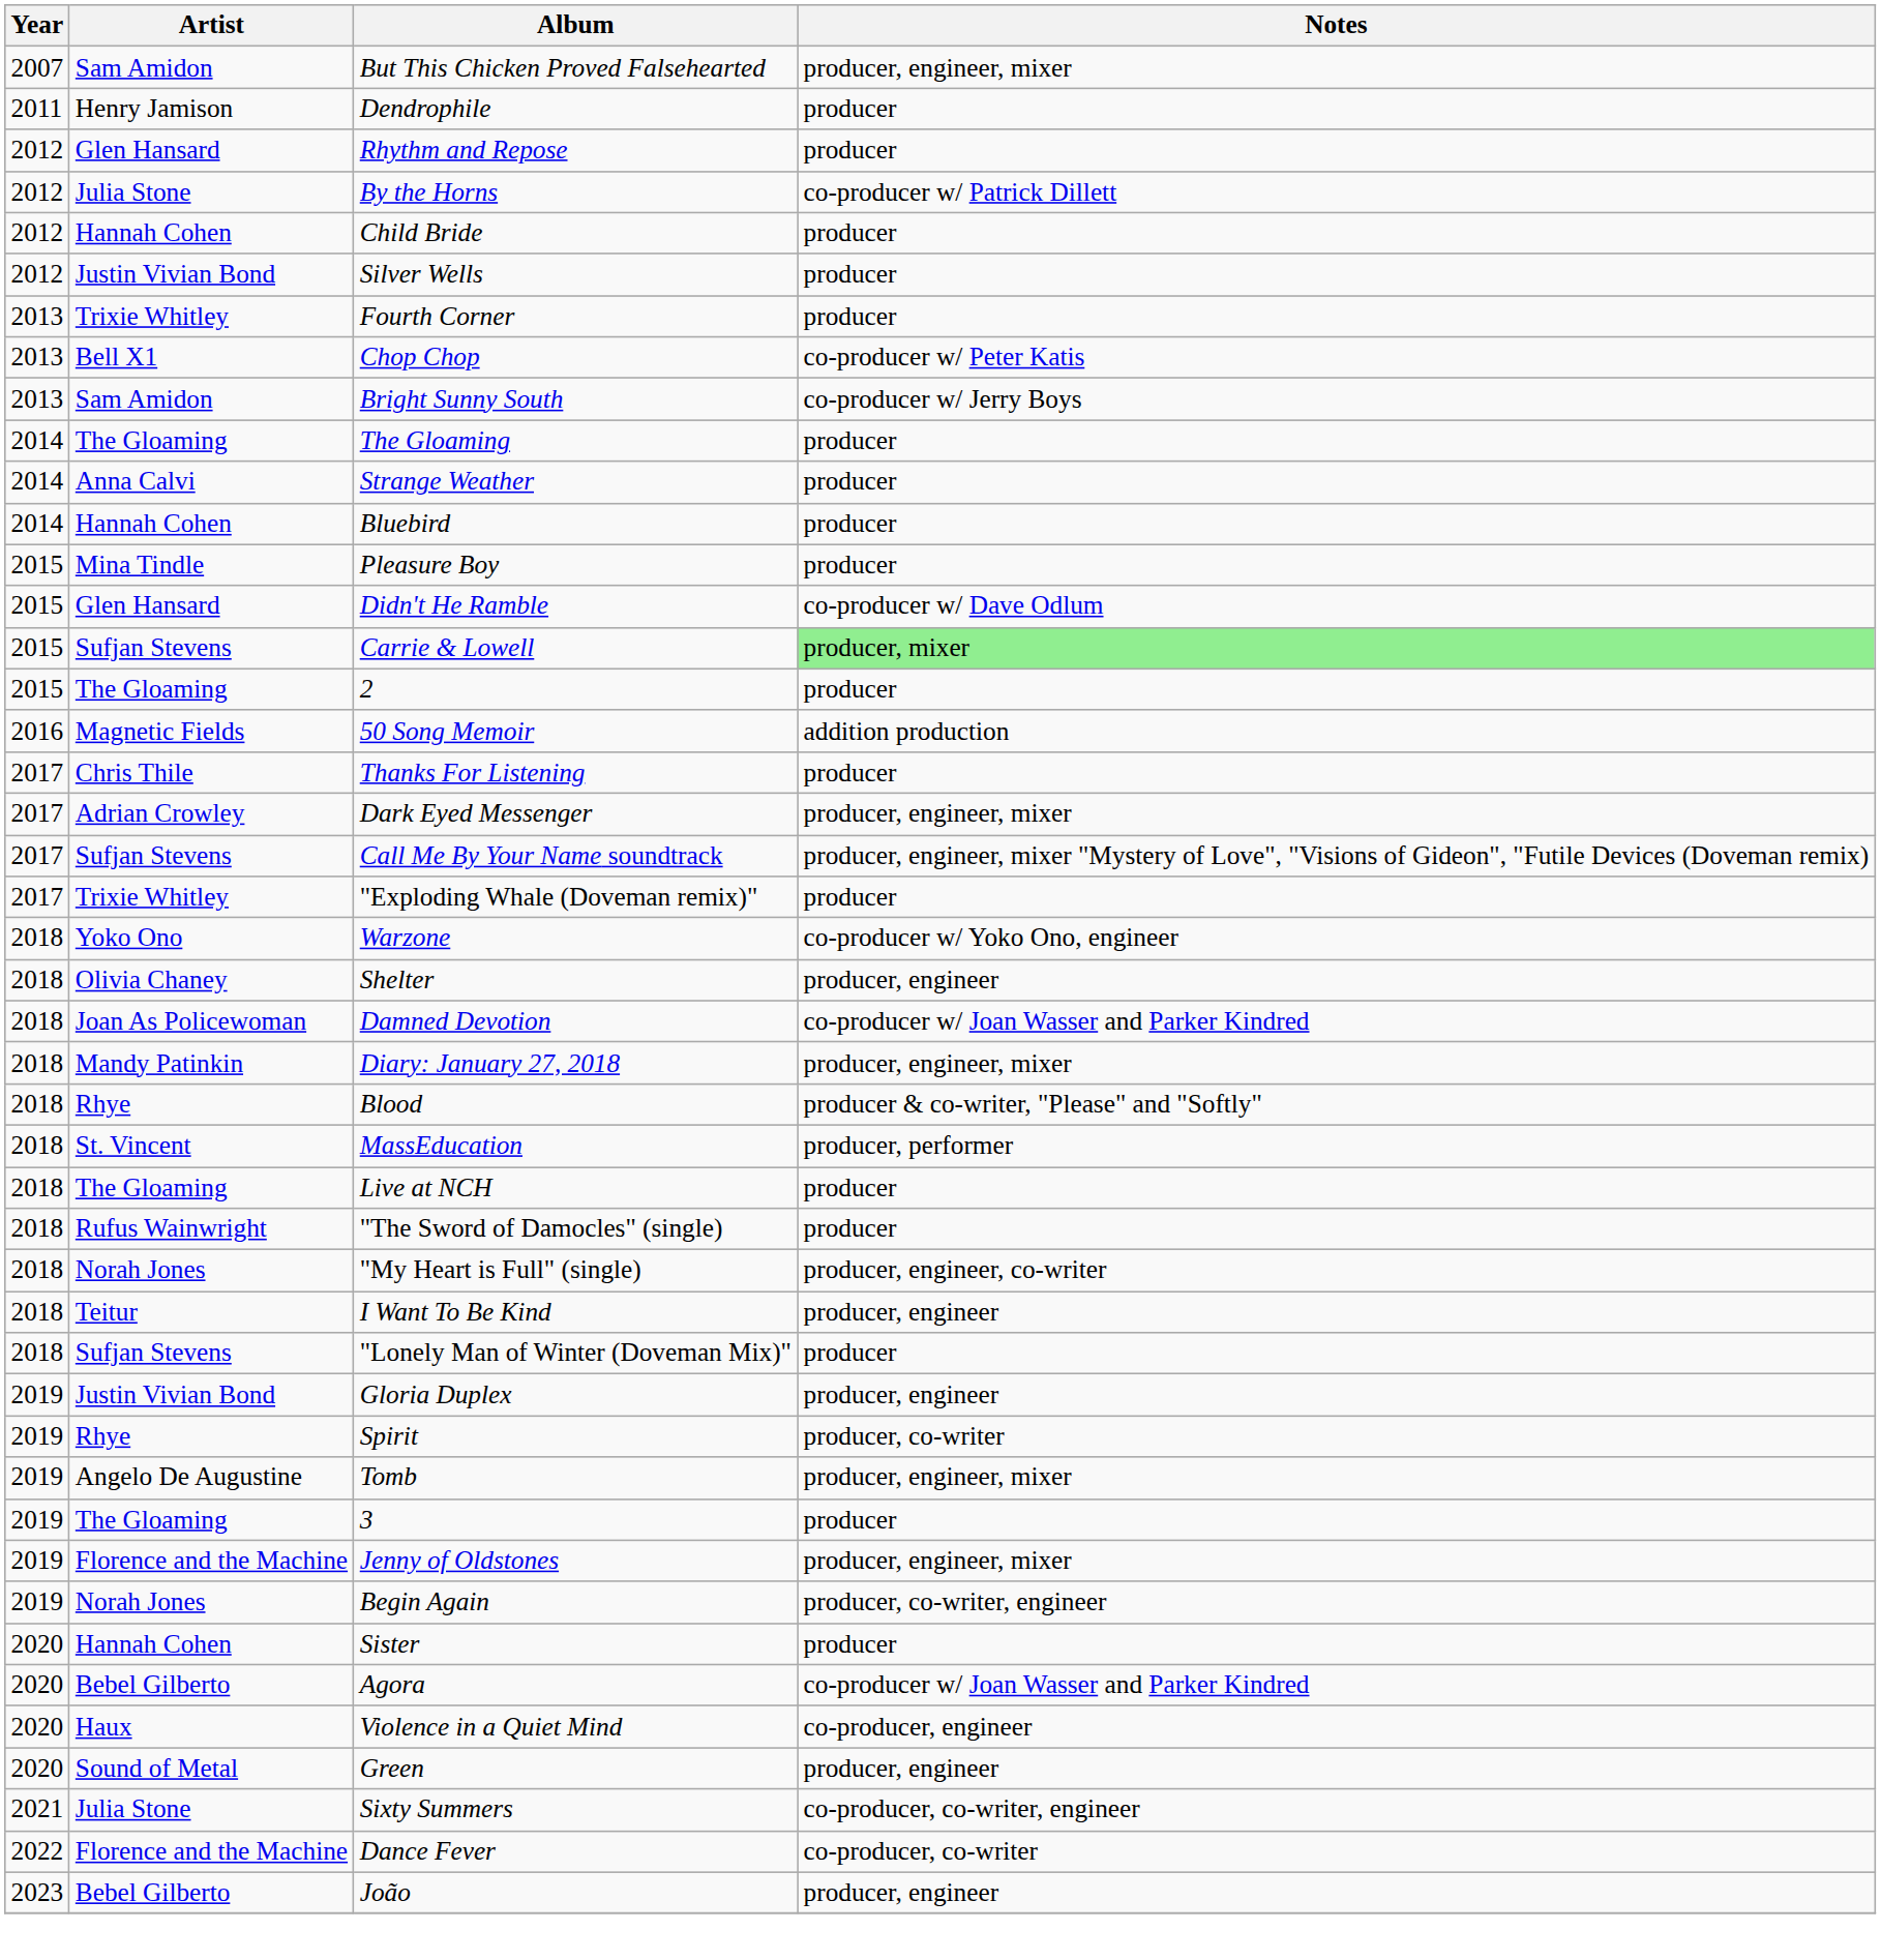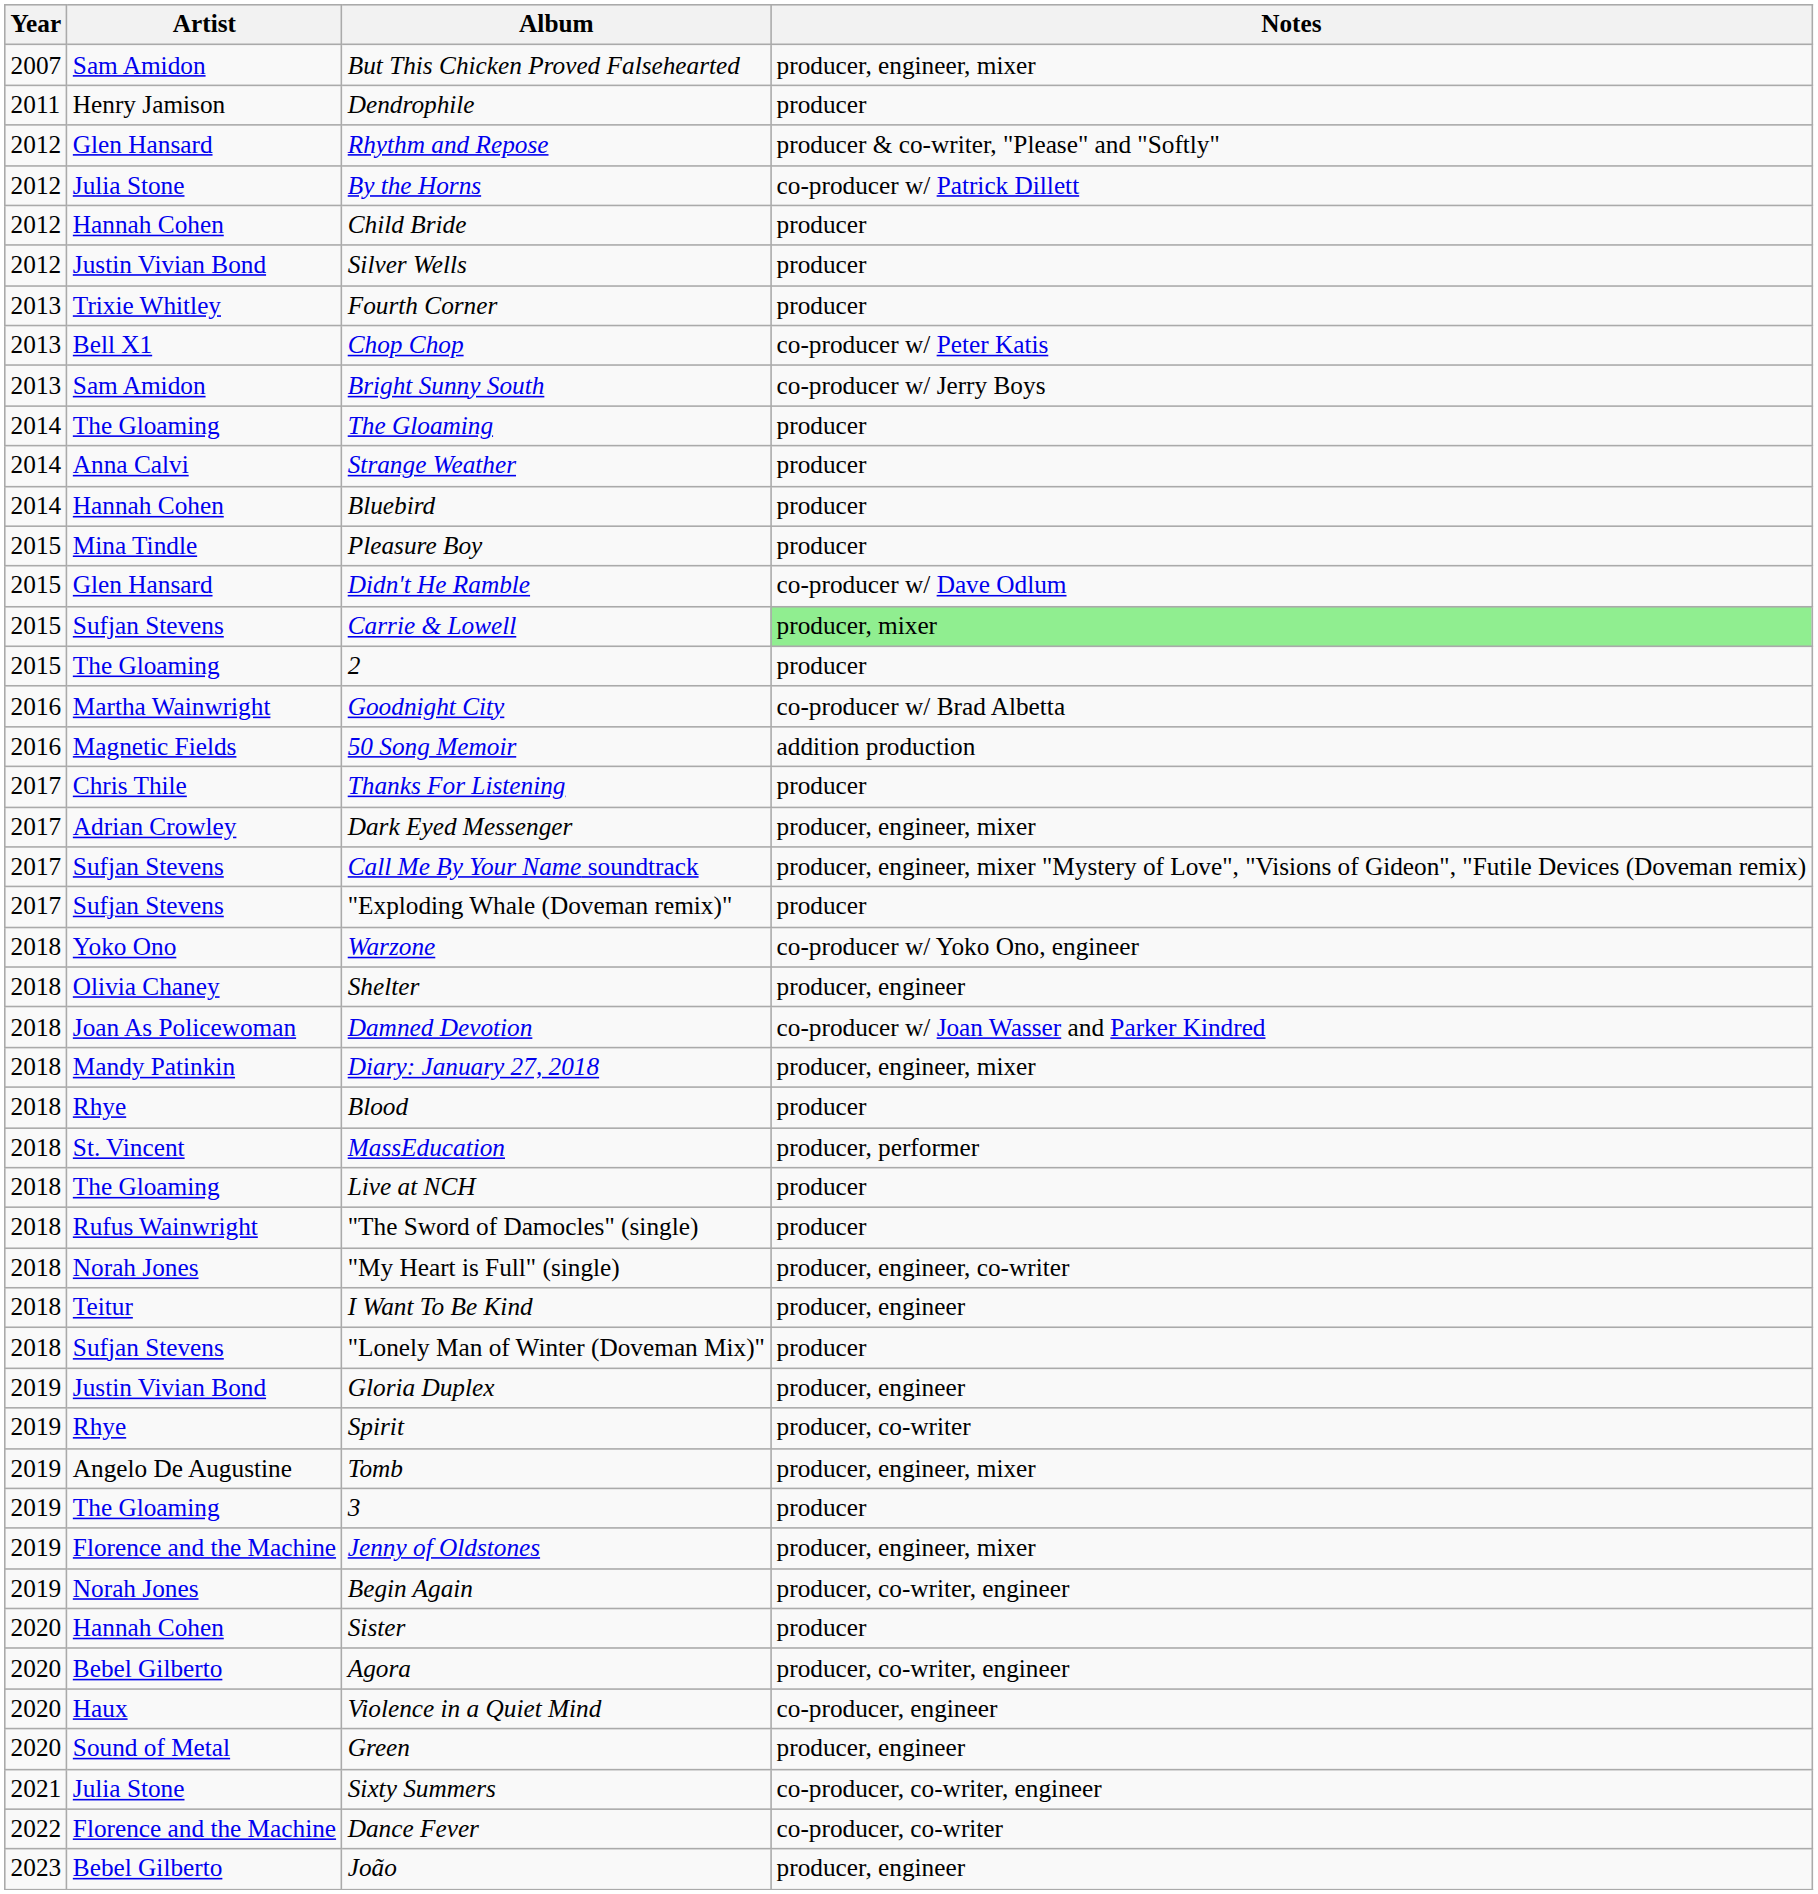 <table class="wikitable">
 <tr>
 <th>Year</th>
 <th>Artist</th>
 <th>Album</th>
 <th>Notes</th>
 </tr>
 <tr>
 <td>2007</td>
 <td><a href='#'>Sam Amidon</a></td>
 <td><em>But This Chicken Proved Falsehearted</em></td>
 <td>producer, engineer, mixer</td>
 </tr>
 <tr>
 <td>2011</td>
 <td>Henry Jamison</td>
 <td><em>Dendrophile</em></td>
 <td>producer</td>
 </tr>
 <tr>
 <td>2012</td>
 <td><a href='#'>Glen Hansard</a></td>
 <td><em><a href='#'>Rhythm and Repose</a></em></td>
-<td>producer</td>
+<td>producer & co-writer, "Please" and "Softly"</td>
 </tr>
 <tr>
 <td>2012</td>
 <td><a href='#'>Julia Stone</a></td>
 <td><em><a href='#'>By the Horns</a></em></td>
 <td>co-producer w/ <a href='#'>Patrick Dillett</a></td>
 </tr>
 <tr>
 <td>2012</td>
 <td><a href='#'>Hannah Cohen</a></td>
 <td><em>Child Bride</em></td>
 <td>producer</td>
 </tr>
 <tr>
 <td>2012</td>
 <td><a href='#'>Justin Vivian Bond</a></td>
 <td><em>Silver Wells</em></td>
 <td>producer</td>
 </tr>
 <tr>
 <td>2013</td>
 <td><a href='#'>Trixie Whitley</a></td>
 <td><em>Fourth Corner</em></td>
 <td>producer</td>
 </tr>
 <tr>
 <td>2013</td>
 <td><a href='#'>Bell X1</a></td>
 <td><a href='#'><em>Chop Chop</em></a></td>
 <td>co-producer w/ <a href='#'>Peter Katis</a></td>
 </tr>
 <tr>
 <td>2013</td>
 <td><a href='#'>Sam Amidon</a></td>
 <td><em><a href='#'>Bright Sunny South</a></em></td>
 <td>co-producer w/ Jerry Boys</td>
 </tr>
 <tr>
 <td>2014</td>
 <td><a href='#'>The Gloaming</a></td>
 <td><a href='#'><em>The Gloaming</em></a></td>
 <td>producer</td>
 </tr>
 <tr>
 <td>2014</td>
 <td><a href='#'>Anna Calvi</a></td>
 <td><a href='#'><em>Strange Weather</em></a></td>
 <td>producer</td>
 </tr>
 <tr>
 <td>2014</td>
 <td><a href='#'>Hannah Cohen</a></td>
 <td><em>Bluebird</em></td>
 <td>producer</td>
 </tr>
 <tr>
 <td>2015</td>
 <td><a href='#'>Mina Tindle</a></td>
 <td><em>Pleasure Boy</em></td>
 <td>producer</td>
 </tr>
 <tr>
 <td>2015</td>
 <td><a href='#'>Glen Hansard</a></td>
 <td><em><a href='#'>Didn't He Ramble</a></em></td>
 <td>co-producer w/ <a href='#'>Dave Odlum</a></td>
 </tr>
 <tr>
 <td>2015</td>
 <td><a href='#'>Sufjan Stevens</a></td>
 <td><em><a href='#'>Carrie & Lowell</a></em></td>
 <td style="background: lightgreen;">producer, mixer</td>
 </tr>
 <tr>
 <td>2015</td>
 <td><a href='#'>The Gloaming</a></td>
 <td><em>2</em></td>
 <td>producer</td>
 </tr>
 <tr>
 <td>2016</td>
+<td><a href='#'>Martha Wainwright</a></td>
+<td><em><a href='#'>Goodnight City</a></em></td>
+<td>co-producer w/ Brad Albetta</td>
+</tr>
+<tr>
+<td>2016</td>
 <td><a href='#'>Magnetic Fields</a></td>
 <td><em><a href='#'>50 Song Memoir</a></em></td>
 <td>addition production</td>
 </tr>
 <tr>
 <td>2017</td>
 <td><a href='#'>Chris Thile</a></td>
 <td><a href='#'><em>Thanks For Listening</em></a></td>
 <td>producer</td>
 </tr>
 <tr>
 <td>2017</td>
 <td><a href='#'>Adrian Crowley</a></td>
 <td><em>Dark Eyed Messenger</em></td>
 <td>producer, engineer, mixer</td>
 </tr>
 <tr>
 <td>2017</td>
 <td><a href='#'>Sufjan Stevens</a></td>
 <td><a href='#'><em>Call Me By Your Name</em> soundtrack</a></td>
 <td>producer, engineer, mixer "Mystery of Love", "Visions of Gideon", "Futile Devices (Doveman remix)</td>
 </tr>
 <tr>
 <td>2017</td>
-<td><a href='#'>Trixie Whitley</a></td>
+<td><a href='#'>Sufjan Stevens</a></td>
 <td>"Exploding Whale (Doveman remix)"</td>
 <td>producer</td>
 </tr>
 <tr>
 <td>2018</td>
 <td><a href='#'>Yoko Ono</a></td>
 <td><a href='#'><em>Warzone</em></a></td>
 <td>co-producer w/ Yoko Ono, engineer</td>
 </tr>
 <tr>
 <td>2018</td>
 <td><a href='#'>Olivia Chaney</a></td>
 <td><em>Shelter</em></td>
 <td>producer, engineer</td>
 </tr>
 <tr>
 <td>2018</td>
 <td><a href='#'>Joan As Policewoman</a></td>
 <td><em><a href='#'>Damned Devotion</a></em></td>
 <td>co-producer w/ <a href='#'>Joan Wasser</a> and <a href='#'>Parker Kindred</a></td>
 </tr>
 <tr>
 <td>2018</td>
 <td><a href='#'>Mandy Patinkin</a></td>
 <td><em><a href='#'>Diary: January 27, 2018</a></em></td>
 <td>producer, engineer, mixer</td>
 </tr>
 <tr>
 <td>2018</td>
 <td><a href='#'>Rhye</a></td>
 <td><em>Blood</em></td>
-<td>producer & co-writer, "Please" and "Softly"</td>
+<td>producer</td>
 </tr>
 <tr>
 <td>2018</td>
 <td><a href='#'>St. Vincent</a></td>
 <td><em><a href='#'>MassEducation</a></em></td>
 <td>producer, performer</td>
 </tr>
 <tr>
 <td>2018</td>
 <td><a href='#'>The Gloaming</a></td>
 <td><em>Live at NCH</em></td>
 <td>producer</td>
 </tr>
 <tr>
 <td>2018</td>
 <td><a href='#'>Rufus Wainwright</a></td>
 <td>"The Sword of Damocles" (single)</td>
 <td>producer</td>
 </tr>
 <tr>
 <td>2018</td>
 <td><a href='#'>Norah Jones</a></td>
 <td>"My Heart is Full" (single)</td>
 <td>producer, engineer, co-writer</td>
 </tr>
 <tr>
 <td>2018</td>
 <td><a href='#'>Teitur</a></td>
 <td><em>I Want To Be Kind</em></td>
 <td>producer, engineer</td>
 </tr>
 <tr>
 <td>2018</td>
 <td><a href='#'>Sufjan Stevens</a></td>
 <td>"Lonely Man of Winter (Doveman Mix)"</td>
 <td>producer</td>
 </tr>
 <tr>
 <td>2019</td>
 <td><a href='#'>Justin Vivian Bond</a></td>
 <td><em>Gloria Duplex</em></td>
 <td>producer, engineer</td>
 </tr>
 <tr>
 <td>2019</td>
 <td><a href='#'>Rhye</a></td>
 <td><em>Spirit</em></td>
 <td>producer, co-writer</td>
 </tr>
 <tr>
 <td>2019</td>
 <td>Angelo De Augustine</td>
 <td><em>Tomb</em></td>
 <td>producer, engineer, mixer</td>
 </tr>
 <tr>
 <td>2019</td>
 <td><a href='#'>The Gloaming</a></td>
 <td><em>3</em></td>
 <td>producer</td>
 </tr>
 <tr>
 <td>2019</td>
 <td><a href='#'>Florence and the Machine</a></td>
 <td><em><a href='#'>Jenny of Oldstones</a></em></td>
 <td>producer, engineer, mixer</td>
 </tr>
 <tr>
 <td>2019</td>
 <td><a href='#'>Norah Jones</a></td>
 <td><em>Begin Again</em></td>
 <td>producer, co-writer, engineer</td>
 </tr>
 <tr>
 <td>2020</td>
 <td><a href='#'>Hannah Cohen</a></td>
 <td><em>Sister</em></td>
 <td>producer</td>
 </tr>
 <tr>
 <td>2020</td>
 <td><a href='#'>Bebel Gilberto</a></td>
 <td><em>Agora</em></td>
-<td>co-producer w/ <a href='#'>Joan Wasser</a> and <a href='#'>Parker Kindred</a></td>
+<td>producer, co-writer, engineer</td>
 </tr>
 <tr>
 <td>2020</td>
 <td><a href='#'>Haux</a></td>
 <td><em>Violence in a Quiet Mind</em></td>
 <td>co-producer, engineer</td>
 </tr>
 <tr>
 <td>2020</td>
 <td><a href='#'>Sound of Metal</a></td>
 <td><em>Green</em></td>
 <td>producer, engineer</td>
 </tr>
 <tr>
 <td>2021</td>
 <td><a href='#'>Julia Stone</a></td>
 <td><em>Sixty Summers</em></td>
 <td>co-producer, co-writer, engineer</td>
 </tr>
 <tr>
 <td>2022</td>
 <td><a href='#'>Florence and the Machine</a></td>
 <td><em>Dance Fever</em></td>
 <td>co-producer, co-writer</td>
 </tr>
 <tr>
 <td>2023</td>
 <td><a href='#'>Bebel Gilberto</a></td>
 <td><em>João</em></td>
 <td>producer, engineer</td>
 </tr>
 <tr>
 </tr>
 </table>
